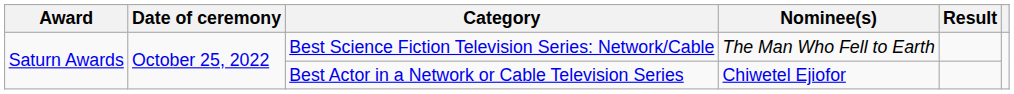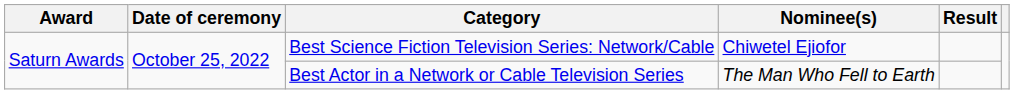 <table class="wikitable sortable">
 <tr>
 <th>Award</th>
 <th>Date of ceremony</th>
 <th>Category</th>
 <th>Nominee(s)</th>
 <th>Result</th>
 <th class="unsortable"></th>
 </tr>
 <tr>
 <td rowspan="2"><a href='#'>Saturn Awards</a></td>
 <td rowspan="2"><a href='#'>October 25, 2022</a></td>
 <td><a href='#'>Best Science Fiction Television Series: Network/Cable</a></td>
-<td><em>The Man Who Fell to Earth</em></td>
+<td><a href='#'>Chiwetel Ejiofor</a></td>
 <td></td>
 <td rowspan="2" style="text-align: center;"></td>
 </tr>
 <tr>
 <td><a href='#'>Best Actor in a Network or Cable Television Series</a></td>
-<td><a href='#'>Chiwetel Ejiofor</a></td>
+<td><em>The Man Who Fell to Earth</em></td>
 <td></td>
 </tr>
 </table>
